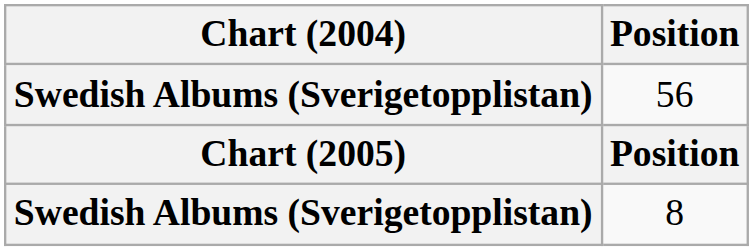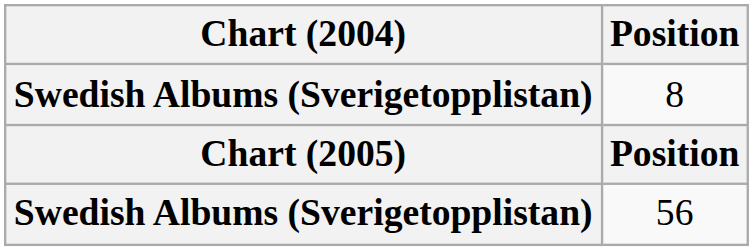 <table class="wikitable plainrowheaders" style="text-align:center">
 <tr>
 <th scope="col">Chart (2004)</th>
 <th scope="col">Position</th>
 </tr>
 <tr>
 <th scope="row">Swedish Albums (Sverigetopplistan)</th>
-<td>56</td>
+<td>8</td>
 </tr>
 <tr>
 <th scope="col">Chart (2005)</th>
 <th scope="col">Position</th>
 </tr>
 <tr>
 <th scope="row">Swedish Albums (Sverigetopplistan)</th>
-<td>8</td>
+<td>56</td>
 </tr>
 </table>
